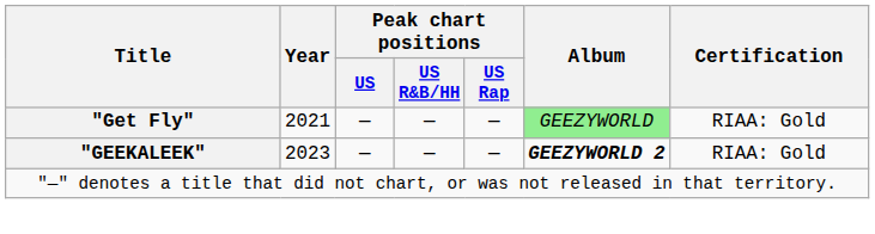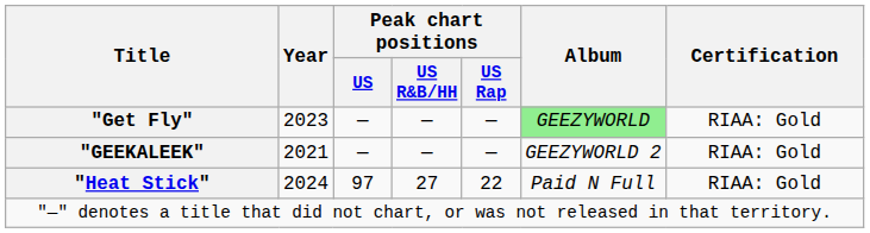 <table class="wikitable plainrowheaders" style="text-align:center;">
 <tr>
 <th rowspan="2" scope="col" style="width:14em;">Title</th>
 <th rowspan="2" scope="col" style="width:1em;">Year</th>
 <th colspan="3">Peak chart positions</th>
 <th rowspan="2">Album</th>
 <th rowspan="2" scope="col" style="width:10em;">Certification</th>
 </tr>
 <tr>
 <th scope="col" style="width:3em;font-size:90%;"><a href='#'>US</a><br></th>
 <th scope="col" style="width:3em;font-size:90%;"><a href='#'>US<br>R&B/HH</a></th>
 <th scope="col" style="width:3em;font-size:90%;"><a href='#'>US<br>Rap</a></th>
 </tr>
 <tr>
 <th scope="row">"Get Fly"<br></th>
-<td>2021</td>
+<td>2023</td>
 <td>—</td>
 <td>—</td>
 <td>—</td>
 <td style="background: lightgreen;"><em>GEEZYWORLD</em></td>
 <td>RIAA: Gold</td>
 </tr>
 <tr>
 <th scope="row">"GEEKALEEK" <br></th>
-<td>2023</td>
+<td>2021</td>
 <td>—</td>
 <td>—</td>
 <td>—</td>
-<td><strong><em>GEEZYWORLD 2</em></strong></td>
+<td><em>GEEZYWORLD 2</em></td>
+<td>RIAA: Gold</td>
+</tr>
+<tr>
+<th scope="row">"<a href='#'>Heat Stick</a>"<br></th>
+<td>2024</td>
+<td>97</td>
+<td>27</td>
+<td>22</td>
+<td><em>Paid N Full</em></td>
 <td>RIAA: Gold</td>
 </tr>
 <tr>
 <td colspan="7" style="font-size:90%">"—" denotes a title that did not chart, or was not released in that territory.</td>
 </tr>
 </table>
